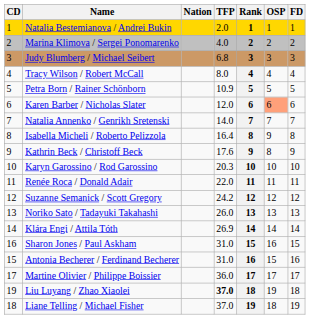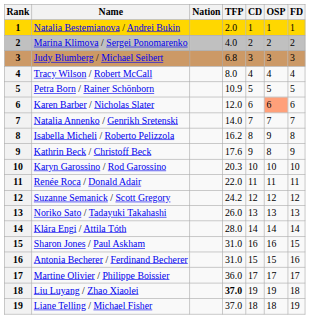 <table class="wikitable">
 <tr>
-<th>CD</th>
+<th>Rank</th>
 <th>Name</th>
 <th>Nation</th>
 <th>TFP</th>
-<th>Rank</th>
+<th>CD</th>
 <th>OSP</th>
 <th>FD</th>
 </tr>
 <tr bgcolor=gold>
-<td>1</td>
+<td align=center><strong>1</strong></td>
 <td><a href='#'>Natalia Bestemianova</a> / <a href='#'>Andrei Bukin</a></td>
 <td></td>
 <td>2.0</td>
-<td align=center><strong>1</strong></td>
+<td>1</td>
 <td>1</td>
 <td>1</td>
 </tr>
 <tr bgcolor=silver>
-<td>2</td>
+<td align=center><strong>2</strong></td>
 <td><a href='#'>Marina Klimova</a> / <a href='#'>Sergei Ponomarenko</a></td>
 <td></td>
 <td>4.0</td>
-<td align=center><strong>2</strong></td>
+<td>2</td>
 <td>2</td>
 <td>2</td>
 </tr>
 <tr bgcolor=cc9966>
-<td>3</td>
+<td align=center><strong>3</strong></td>
 <td><a href='#'>Judy Blumberg</a> / <a href='#'>Michael Seibert</a></td>
 <td></td>
 <td>6.8</td>
-<td align=center><strong>3</strong></td>
+<td>3</td>
 <td>3</td>
 <td>3</td>
 </tr>
 <tr>
-<td>4</td>
+<th>4</th>
 <td><a href='#'>Tracy Wilson</a> / <a href='#'>Robert McCall</a></td>
 <td></td>
 <td>8.0</td>
-<th>4</th>
+<td>4</td>
 <td>4</td>
 <td>4</td>
 </tr>
 <tr>
-<td>5</td>
+<th>5</th>
 <td><a href='#'>Petra Born</a> / <a href='#'>Rainer Schönborn</a></td>
 <td></td>
 <td>10.9</td>
-<th>5</th>
+<td>5</td>
 <td>5</td>
 <td>5</td>
 </tr>
 <tr>
-<td>6</td>
+<th>6</th>
 <td><a href='#'>Karen Barber</a> / <a href='#'>Nicholas Slater</a></td>
 <td></td>
 <td>12.0</td>
-<th>6</th>
+<td>6</td>
 <td style="background: lightsalmon;">6</td>
 <td>6</td>
 </tr>
 <tr>
-<td>7</td>
+<th>7</th>
 <td><a href='#'>Natalia Annenko</a> / <a href='#'>Genrikh Sretenski</a></td>
 <td></td>
 <td>14.0</td>
-<th>7</th>
+<td>7</td>
 <td>7</td>
 <td>7</td>
 </tr>
 <tr>
-<td>8</td>
+<th>8</th>
 <td><a href='#'>Isabella Micheli</a> / <a href='#'>Roberto Pelizzola</a></td>
 <td></td>
-<td>16.4</td>
-<th>8</th>
+<td>16.2</td>
+<td>8</td>
 <td>9</td>
 <td>8</td>
 </tr>
 <tr>
-<td>9</td>
+<th>9</th>
 <td><a href='#'>Kathrin Beck</a> / <a href='#'>Christoff Beck</a></td>
 <td></td>
 <td>17.6</td>
-<th>9</th>
+<td>9</td>
 <td>8</td>
 <td>9</td>
 </tr>
 <tr>
-<td>10</td>
+<th>10</th>
 <td><a href='#'>Karyn Garossino</a> / <a href='#'>Rod Garossino</a></td>
 <td></td>
 <td>20.3</td>
-<th>10</th>
+<td>10</td>
 <td>10</td>
 <td>10</td>
 </tr>
 <tr>
-<td>11</td>
+<th>11</th>
 <td><a href='#'>Renée Roca</a> / <a href='#'>Donald Adair</a></td>
 <td></td>
 <td>22.0</td>
-<th>11</th>
+<td>11</td>
 <td>11</td>
 <td>11</td>
 </tr>
 <tr>
-<td>12</td>
+<th>12</th>
 <td><a href='#'>Suzanne Semanick</a> / <a href='#'>Scott Gregory</a></td>
 <td></td>
 <td>24.2</td>
-<th>12</th>
+<td>12</td>
 <td>12</td>
 <td>12</td>
 </tr>
 <tr>
-<td>13</td>
+<th>13</th>
 <td><a href='#'>Noriko Sato</a> / <a href='#'>Tadayuki Takahashi</a></td>
 <td></td>
 <td>26.0</td>
-<th>13</th>
+<td>13</td>
 <td>13</td>
 <td>13</td>
 </tr>
 <tr>
-<td>14</td>
+<th>14</th>
 <td><a href='#'>Klára Engi</a> / <a href='#'>Attila Tóth</a></td>
 <td></td>
-<td>26.9</td>
-<th>14</th>
+<td>28.0</td>
+<td>14</td>
 <td>14</td>
 <td>14</td>
 </tr>
 <tr>
-<td>16</td>
+<th>15</th>
 <td><a href='#'>Sharon Jones</a> / <a href='#'>Paul Askham</a></td>
 <td></td>
 <td>31.0</td>
-<th>15</th>
+<td>16</td>
 <td>16</td>
 <td>15</td>
 </tr>
 <tr>
-<td>15</td>
+<th>16</th>
 <td><a href='#'>Antonia Becherer</a> / <a href='#'>Ferdinand Becherer</a></td>
 <td></td>
 <td>31.0</td>
-<th>16</th>
+<td>15</td>
 <td>15</td>
 <td>16</td>
 </tr>
 <tr>
-<td>17</td>
+<th>17</th>
 <td><a href='#'>Martine Olivier</a> / <a href='#'>Philippe Boissier</a></td>
 <td></td>
 <td>36.0</td>
-<th>17</th>
+<td>17</td>
 <td>17</td>
 <td>17</td>
 </tr>
 <tr>
-<td>19</td>
+<th>18</th>
 <td><a href='#'>Liu Luyang</a> / <a href='#'>Zhao Xiaolei</a></td>
 <td></td>
 <td><strong>37.0</strong></td>
-<th>18</th>
+<td>19</td>
 <td>19</td>
 <td>18</td>
 </tr>
 <tr>
-<td>18</td>
+<th>19</th>
 <td><a href='#'>Liane Telling</a> / <a href='#'>Michael Fisher</a></td>
 <td></td>
 <td>37.0</td>
-<th>19</th>
+<td>18</td>
 <td>18</td>
 <td>19</td>
 </tr>
 </table>
